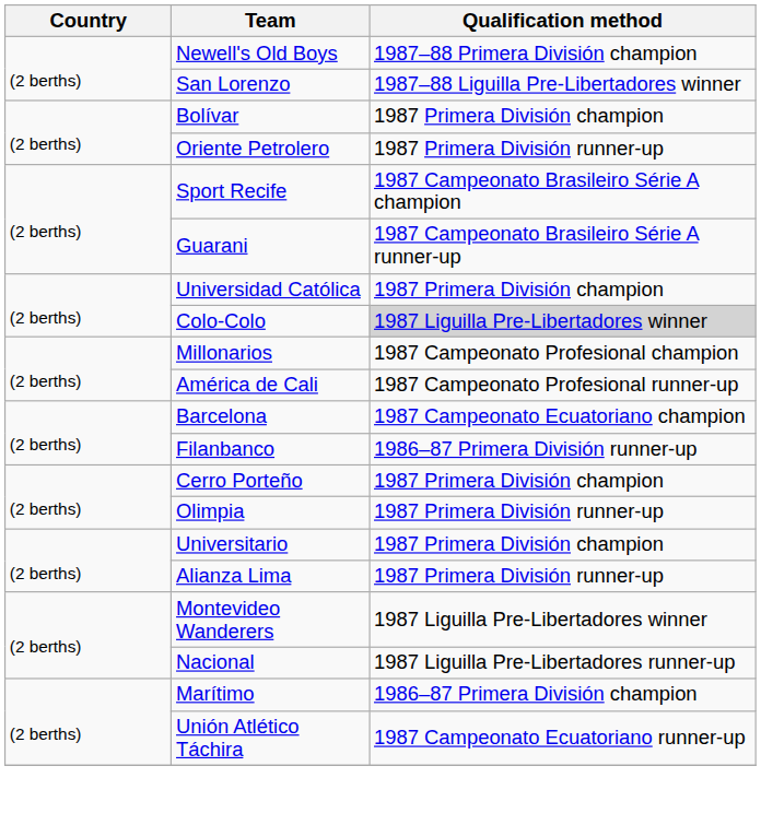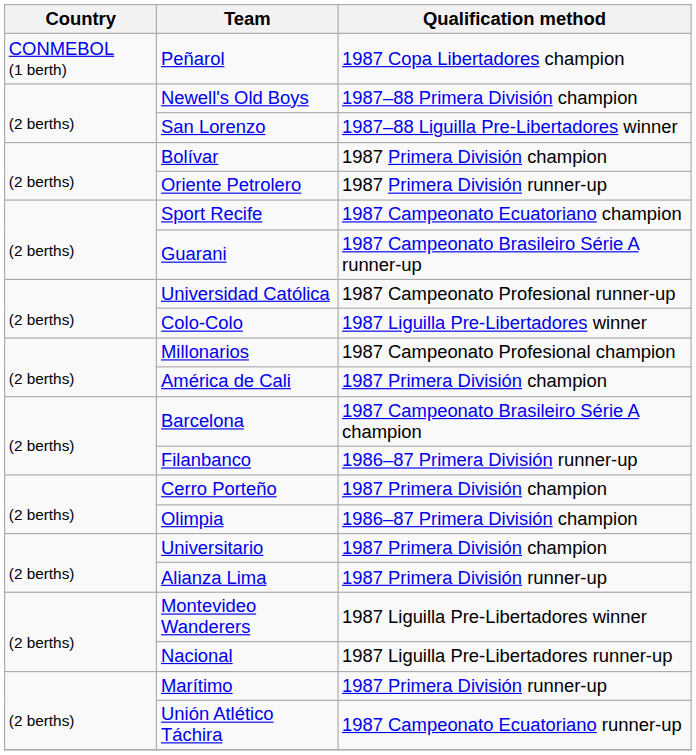 <table class="wikitable">
 <tr>
 <th width=125>Country</th>
 <th width=150>Team</th>
 <th width=300>Qualification method</th>
+</tr>
+<tr>
+<td><a href='#'>CONMEBOL</a><br><small>(1 berth)</small></td>
+<td><a href='#'>Peñarol</a></td>
+<td><a href='#'>1987 Copa Libertadores</a> champion</td>
 </tr>
 <tr>
 <td rowspan="2"><br><small>(2 berths)</small></td>
 <td><a href='#'>Newell's Old Boys</a></td>
 <td><a href='#'>1987–88 Primera División</a> champion</td>
 </tr>
 <tr>
 <td><a href='#'>San Lorenzo</a></td>
 <td><a href='#'>1987–88 Liguilla Pre-Libertadores</a> winner</td>
 </tr>
 <tr>
 <td rowspan="2"><br><small>(2 berths)</small></td>
 <td><a href='#'>Bolívar</a></td>
 <td>1987 <a href='#'>Primera División</a> champion</td>
 </tr>
 <tr>
 <td><a href='#'>Oriente Petrolero</a></td>
 <td>1987 <a href='#'>Primera División</a> runner-up</td>
 </tr>
 <tr>
 <td rowspan="2"><br><small>(2 berths)</small></td>
 <td><a href='#'>Sport Recife</a></td>
-<td><a href='#'>1987 Campeonato Brasileiro Série A</a> champion</td>
+<td><a href='#'>1987 Campeonato Ecuatoriano</a> champion</td>
 </tr>
 <tr>
 <td><a href='#'>Guarani</a></td>
 <td><a href='#'>1987 Campeonato Brasileiro Série A</a> runner-up</td>
 </tr>
 <tr>
 <td rowspan="2"><br><small>(2 berths)</small></td>
 <td><a href='#'>Universidad Católica</a></td>
-<td><a href='#'>1987 Primera División</a> champion</td>
+<td>1987 Campeonato Profesional runner-up</td>
 </tr>
 <tr>
 <td><a href='#'>Colo-Colo</a></td>
-<td style="background: lightgrey;"><a href='#'>1987 Liguilla Pre-Libertadores</a> winner</td>
+<td><a href='#'>1987 Liguilla Pre-Libertadores</a> winner</td>
 </tr>
 <tr>
 <td rowspan="2"><br><small>(2 berths)</small></td>
 <td><a href='#'>Millonarios</a></td>
 <td>1987 Campeonato Profesional champion</td>
 </tr>
 <tr>
 <td><a href='#'>América de Cali</a></td>
-<td>1987 Campeonato Profesional runner-up</td>
+<td><a href='#'>1987 Primera División</a> champion</td>
 </tr>
 <tr>
 <td rowspan="2"><br><small>(2 berths)</small></td>
 <td><a href='#'>Barcelona</a></td>
-<td><a href='#'>1987 Campeonato Ecuatoriano</a> champion</td>
+<td><a href='#'>1987 Campeonato Brasileiro Série A</a> champion</td>
 </tr>
 <tr>
 <td><a href='#'>Filanbanco</a></td>
 <td><a href='#'>1986–87 Primera División</a> runner-up</td>
 </tr>
 <tr>
 <td rowspan="2"><br><small>(2 berths)</small></td>
 <td><a href='#'>Cerro Porteño</a></td>
 <td><a href='#'>1987 Primera División</a> champion</td>
 </tr>
 <tr>
 <td><a href='#'>Olimpia</a></td>
-<td><a href='#'>1987 Primera División</a> runner-up</td>
+<td><a href='#'>1986–87 Primera División</a> champion</td>
 </tr>
 <tr>
 <td rowspan="2"><br><small>(2 berths)</small></td>
 <td><a href='#'>Universitario</a></td>
 <td><a href='#'>1987 Primera División</a> champion</td>
 </tr>
 <tr>
 <td><a href='#'>Alianza Lima</a></td>
 <td><a href='#'>1987 Primera División</a> runner-up</td>
 </tr>
 <tr>
 <td rowspan="2"><br><small>(2 berths)</small></td>
 <td><a href='#'>Montevideo Wanderers</a></td>
 <td>1987 Liguilla Pre-Libertadores winner</td>
 </tr>
 <tr>
 <td><a href='#'>Nacional</a></td>
 <td>1987 Liguilla Pre-Libertadores runner-up</td>
 </tr>
 <tr>
 <td rowspan="2"><br><small>(2 berths)</small></td>
 <td><a href='#'>Marítimo</a></td>
-<td><a href='#'>1986–87 Primera División</a> champion</td>
+<td><a href='#'>1987 Primera División</a> runner-up</td>
 </tr>
 <tr>
 <td><a href='#'>Unión Atlético Táchira</a></td>
 <td><a href='#'>1987 Campeonato Ecuatoriano</a> runner-up</td>
 </tr>
 <tr>
 </tr>
 </table>
